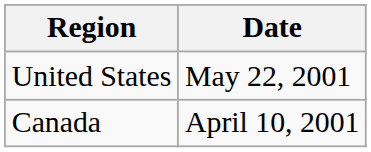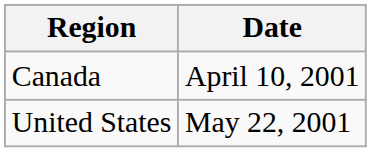 <table class="wikitable">
 <tr>
 <th>Region</th>
 <th>Date</th>
 </tr>
 <tr>
+<td>Canada</td>
+<td>April 10, 2001</td>
+</tr>
+<tr>
 <td>United States</td>
 <td>May 22, 2001</td>
 </tr>
-<tr>
-<td>Canada</td>
-<td>April 10, 2001</td>
-</tr>
 </table>
